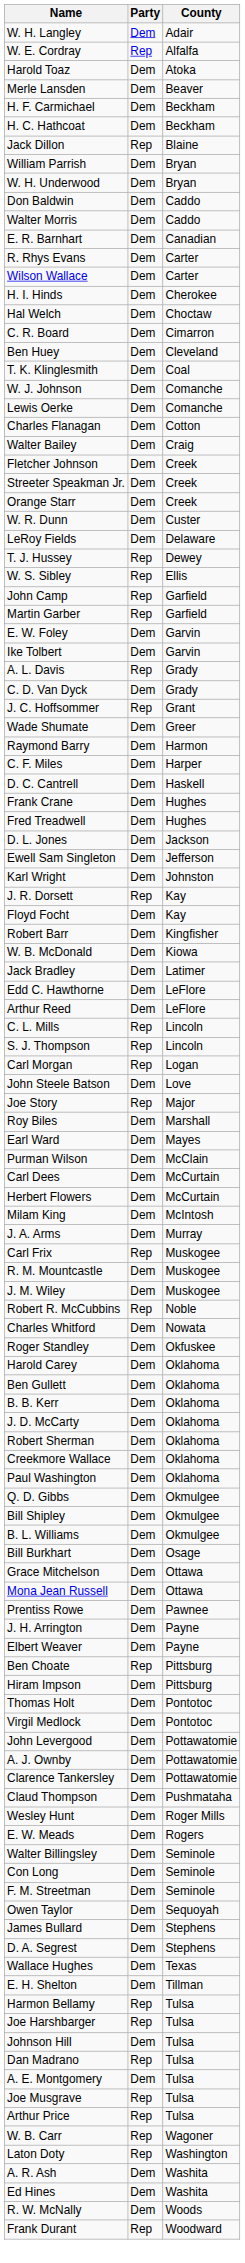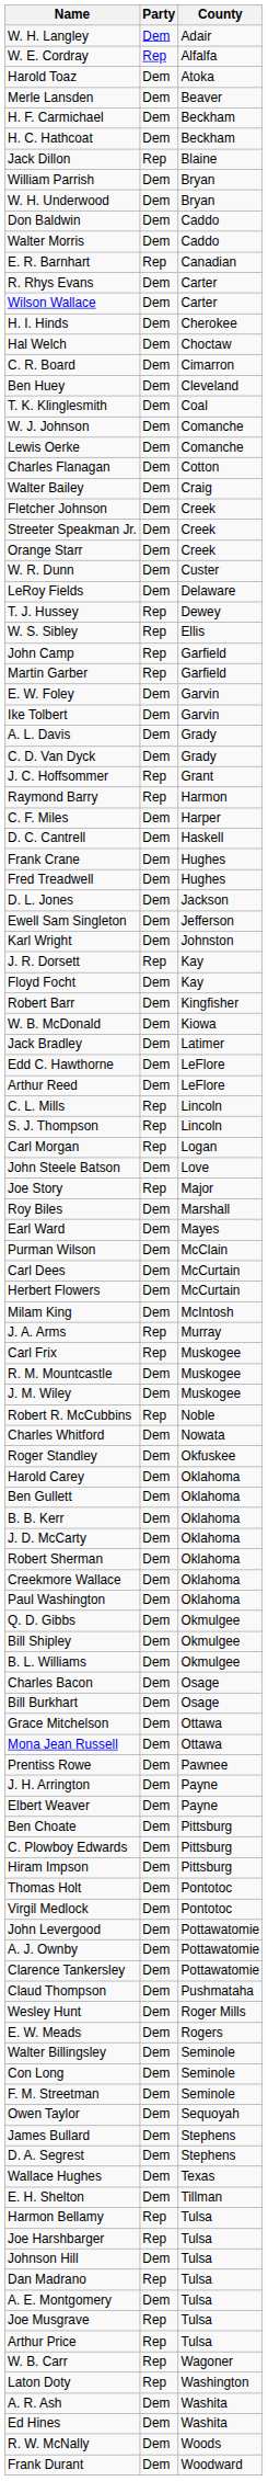 <table class="wikitable sortable">
 <tr>
 <th>Name</th>
 <th>Party</th>
 <th>County</th>
 </tr>
 <tr>
 <td>W. H. Langley</td>
 <td><a href='#'>Dem</a></td>
 <td>Adair</td>
 </tr>
 <tr>
 <td>W. E. Cordray</td>
 <td><a href='#'>Rep</a></td>
 <td>Alfalfa</td>
 </tr>
 <tr>
 <td>Harold Toaz</td>
 <td>Dem</td>
 <td>Atoka</td>
 </tr>
 <tr>
 <td>Merle Lansden</td>
 <td>Dem</td>
 <td>Beaver</td>
 </tr>
 <tr>
 <td>H. F. Carmichael</td>
 <td>Dem</td>
 <td>Beckham</td>
 </tr>
 <tr>
 <td>H. C. Hathcoat</td>
 <td>Dem</td>
 <td>Beckham</td>
 </tr>
 <tr>
 <td>Jack Dillon</td>
 <td>Rep</td>
 <td>Blaine</td>
 </tr>
 <tr>
 <td>William Parrish</td>
 <td>Dem</td>
 <td>Bryan</td>
 </tr>
 <tr>
 <td>W. H. Underwood</td>
 <td>Dem</td>
 <td>Bryan</td>
 </tr>
 <tr>
 <td>Don Baldwin</td>
 <td>Dem</td>
 <td>Caddo</td>
 </tr>
 <tr>
 <td>Walter Morris</td>
 <td>Dem</td>
 <td>Caddo</td>
 </tr>
 <tr>
 <td>E. R. Barnhart</td>
-<td>Dem</td>
+<td>Rep</td>
 <td>Canadian</td>
 </tr>
 <tr>
 <td>R. Rhys Evans</td>
 <td>Dem</td>
 <td>Carter</td>
 </tr>
 <tr>
 <td><a href='#'>Wilson Wallace</a></td>
 <td>Dem</td>
 <td>Carter</td>
 </tr>
 <tr>
 <td>H. I. Hinds</td>
 <td>Dem</td>
 <td>Cherokee</td>
 </tr>
 <tr>
 <td>Hal Welch</td>
 <td>Dem</td>
 <td>Choctaw</td>
 </tr>
 <tr>
 <td>C. R. Board</td>
 <td>Dem</td>
 <td>Cimarron</td>
 </tr>
 <tr>
 <td>Ben Huey</td>
 <td>Dem</td>
 <td>Cleveland</td>
 </tr>
 <tr>
 <td>T. K. Klinglesmith</td>
 <td>Dem</td>
 <td>Coal</td>
 </tr>
 <tr>
 <td>W. J. Johnson</td>
 <td>Dem</td>
 <td>Comanche</td>
 </tr>
 <tr>
 <td>Lewis Oerke</td>
 <td>Dem</td>
 <td>Comanche</td>
 </tr>
 <tr>
 <td>Charles Flanagan</td>
 <td>Dem</td>
 <td>Cotton</td>
 </tr>
 <tr>
 <td>Walter Bailey</td>
 <td>Dem</td>
 <td>Craig</td>
 </tr>
 <tr>
 <td>Fletcher Johnson</td>
 <td>Dem</td>
 <td>Creek</td>
 </tr>
 <tr>
 <td>Streeter Speakman Jr.</td>
 <td>Dem</td>
 <td>Creek</td>
 </tr>
 <tr>
 <td>Orange Starr</td>
 <td>Dem</td>
 <td>Creek</td>
 </tr>
 <tr>
 <td>W. R. Dunn</td>
 <td>Dem</td>
 <td>Custer</td>
 </tr>
 <tr>
 <td>LeRoy Fields</td>
 <td>Dem</td>
 <td>Delaware</td>
 </tr>
 <tr>
 <td>T. J. Hussey</td>
 <td>Rep</td>
 <td>Dewey</td>
 </tr>
 <tr>
 <td>W. S. Sibley</td>
 <td>Rep</td>
 <td>Ellis</td>
 </tr>
 <tr>
 <td>John Camp</td>
 <td>Rep</td>
 <td>Garfield</td>
 </tr>
 <tr>
 <td>Martin Garber</td>
 <td>Rep</td>
 <td>Garfield</td>
 </tr>
 <tr>
 <td>E. W. Foley</td>
 <td>Dem</td>
 <td>Garvin</td>
 </tr>
 <tr>
 <td>Ike Tolbert</td>
 <td>Dem</td>
 <td>Garvin</td>
 </tr>
 <tr>
 <td>A. L. Davis</td>
-<td>Rep</td>
+<td>Dem</td>
 <td>Grady</td>
 </tr>
 <tr>
 <td>C. D. Van Dyck</td>
 <td>Dem</td>
 <td>Grady</td>
 </tr>
 <tr>
 <td>J. C. Hoffsommer</td>
 <td>Rep</td>
 <td>Grant</td>
 </tr>
 <tr>
-<td>Wade Shumate</td>
-<td>Dem</td>
-<td>Greer</td>
-</tr>
-<tr>
 <td>Raymond Barry</td>
-<td>Dem</td>
+<td>Rep</td>
 <td>Harmon</td>
 </tr>
 <tr>
 <td>C. F. Miles</td>
 <td>Dem</td>
 <td>Harper</td>
 </tr>
 <tr>
 <td>D. C. Cantrell</td>
 <td>Dem</td>
 <td>Haskell</td>
 </tr>
 <tr>
 <td>Frank Crane</td>
 <td>Dem</td>
 <td>Hughes</td>
 </tr>
 <tr>
 <td>Fred Treadwell</td>
 <td>Dem</td>
 <td>Hughes</td>
 </tr>
 <tr>
 <td>D. L. Jones</td>
 <td>Dem</td>
 <td>Jackson</td>
 </tr>
 <tr>
 <td>Ewell Sam Singleton</td>
 <td>Dem</td>
 <td>Jefferson</td>
 </tr>
 <tr>
 <td>Karl Wright</td>
 <td>Dem</td>
 <td>Johnston</td>
 </tr>
 <tr>
 <td>J. R. Dorsett</td>
 <td>Rep</td>
 <td>Kay</td>
 </tr>
 <tr>
 <td>Floyd Focht</td>
 <td>Dem</td>
 <td>Kay</td>
 </tr>
 <tr>
 <td>Robert Barr</td>
 <td>Dem</td>
 <td>Kingfisher</td>
 </tr>
 <tr>
 <td>W. B. McDonald</td>
 <td>Dem</td>
 <td>Kiowa</td>
 </tr>
 <tr>
 <td>Jack Bradley</td>
 <td>Dem</td>
 <td>Latimer</td>
 </tr>
 <tr>
 <td>Edd C. Hawthorne</td>
 <td>Dem</td>
 <td>LeFlore</td>
 </tr>
 <tr>
 <td>Arthur Reed</td>
 <td>Dem</td>
 <td>LeFlore</td>
 </tr>
 <tr>
 <td>C. L. Mills</td>
 <td>Rep</td>
 <td>Lincoln</td>
 </tr>
 <tr>
 <td>S. J. Thompson</td>
 <td>Rep</td>
 <td>Lincoln</td>
 </tr>
 <tr>
 <td>Carl Morgan</td>
 <td>Rep</td>
 <td>Logan</td>
 </tr>
 <tr>
 <td>John Steele Batson</td>
 <td>Dem</td>
 <td>Love</td>
 </tr>
 <tr>
 <td>Joe Story</td>
 <td>Rep</td>
 <td>Major</td>
 </tr>
 <tr>
 <td>Roy Biles</td>
 <td>Dem</td>
 <td>Marshall</td>
 </tr>
 <tr>
 <td>Earl Ward</td>
 <td>Dem</td>
 <td>Mayes</td>
 </tr>
 <tr>
 <td>Purman Wilson</td>
 <td>Dem</td>
 <td>McClain</td>
 </tr>
 <tr>
 <td>Carl Dees</td>
 <td>Dem</td>
 <td>McCurtain</td>
 </tr>
 <tr>
 <td>Herbert Flowers</td>
 <td>Dem</td>
 <td>McCurtain</td>
 </tr>
 <tr>
 <td>Milam King</td>
 <td>Dem</td>
 <td>McIntosh</td>
 </tr>
 <tr>
 <td>J. A. Arms</td>
-<td>Dem</td>
+<td>Rep</td>
 <td>Murray</td>
 </tr>
 <tr>
 <td>Carl Frix</td>
 <td>Rep</td>
 <td>Muskogee</td>
 </tr>
 <tr>
 <td>R. M. Mountcastle</td>
 <td>Dem</td>
 <td>Muskogee</td>
 </tr>
 <tr>
 <td>J. M. Wiley</td>
 <td>Dem</td>
 <td>Muskogee</td>
 </tr>
 <tr>
 <td>Robert R. McCubbins</td>
 <td>Rep</td>
 <td>Noble</td>
 </tr>
 <tr>
 <td>Charles Whitford</td>
 <td>Dem</td>
 <td>Nowata</td>
 </tr>
 <tr>
 <td>Roger Standley</td>
 <td>Dem</td>
 <td>Okfuskee</td>
 </tr>
 <tr>
 <td>Harold Carey</td>
 <td>Dem</td>
 <td>Oklahoma</td>
 </tr>
 <tr>
 <td>Ben Gullett</td>
 <td>Dem</td>
 <td>Oklahoma</td>
 </tr>
 <tr>
 <td>B. B. Kerr</td>
 <td>Dem</td>
 <td>Oklahoma</td>
 </tr>
 <tr>
 <td>J. D. McCarty</td>
 <td>Dem</td>
 <td>Oklahoma</td>
 </tr>
 <tr>
 <td>Robert Sherman</td>
 <td>Dem</td>
 <td>Oklahoma</td>
 </tr>
 <tr>
 <td>Creekmore Wallace</td>
 <td>Dem</td>
 <td>Oklahoma</td>
 </tr>
 <tr>
 <td>Paul Washington</td>
 <td>Dem</td>
 <td>Oklahoma</td>
 </tr>
 <tr>
 <td>Q. D. Gibbs</td>
 <td>Dem</td>
 <td>Okmulgee</td>
 </tr>
 <tr>
 <td>Bill Shipley</td>
 <td>Dem</td>
 <td>Okmulgee</td>
 </tr>
 <tr>
 <td>B. L. Williams</td>
 <td>Dem</td>
 <td>Okmulgee</td>
 </tr>
 <tr>
+<td>Charles Bacon</td>
+<td>Dem</td>
+<td>Osage</td>
+</tr>
+<tr>
 <td>Bill Burkhart</td>
 <td>Dem</td>
 <td>Osage</td>
 </tr>
 <tr>
 <td>Grace Mitchelson</td>
 <td>Dem</td>
 <td>Ottawa</td>
 </tr>
 <tr>
 <td><a href='#'>Mona Jean Russell</a></td>
 <td>Dem</td>
 <td>Ottawa</td>
 </tr>
 <tr>
 <td>Prentiss Rowe</td>
 <td>Dem</td>
 <td>Pawnee</td>
 </tr>
 <tr>
 <td>J. H. Arrington</td>
 <td>Dem</td>
 <td>Payne</td>
 </tr>
 <tr>
 <td>Elbert Weaver</td>
 <td>Dem</td>
 <td>Payne</td>
 </tr>
 <tr>
 <td>Ben Choate</td>
-<td>Rep</td>
+<td>Dem</td>
+<td>Pittsburg</td>
+</tr>
+<tr>
+<td>C. Plowboy Edwards</td>
+<td>Dem</td>
 <td>Pittsburg</td>
 </tr>
 <tr>
 <td>Hiram Impson</td>
 <td>Dem</td>
 <td>Pittsburg</td>
 </tr>
 <tr>
 <td>Thomas Holt</td>
 <td>Dem</td>
 <td>Pontotoc</td>
 </tr>
 <tr>
 <td>Virgil Medlock</td>
 <td>Dem</td>
 <td>Pontotoc</td>
 </tr>
 <tr>
 <td>John Levergood</td>
 <td>Dem</td>
 <td>Pottawatomie</td>
 </tr>
 <tr>
 <td>A. J. Ownby</td>
 <td>Dem</td>
 <td>Pottawatomie</td>
 </tr>
 <tr>
 <td>Clarence Tankersley</td>
 <td>Dem</td>
 <td>Pottawatomie</td>
 </tr>
 <tr>
 <td>Claud Thompson</td>
 <td>Dem</td>
 <td>Pushmataha</td>
 </tr>
 <tr>
 <td>Wesley Hunt</td>
 <td>Dem</td>
 <td>Roger Mills</td>
 </tr>
 <tr>
 <td>E. W. Meads</td>
 <td>Dem</td>
 <td>Rogers</td>
 </tr>
 <tr>
 <td>Walter Billingsley</td>
 <td>Dem</td>
 <td>Seminole</td>
 </tr>
 <tr>
 <td>Con Long</td>
 <td>Dem</td>
 <td>Seminole</td>
 </tr>
 <tr>
 <td>F. M. Streetman</td>
 <td>Dem</td>
 <td>Seminole</td>
 </tr>
 <tr>
 <td>Owen Taylor</td>
 <td>Dem</td>
 <td>Sequoyah</td>
 </tr>
 <tr>
 <td>James Bullard</td>
 <td>Dem</td>
 <td>Stephens</td>
 </tr>
 <tr>
 <td>D. A. Segrest</td>
 <td>Dem</td>
 <td>Stephens</td>
 </tr>
 <tr>
 <td>Wallace Hughes</td>
 <td>Dem</td>
 <td>Texas</td>
 </tr>
 <tr>
 <td>E. H. Shelton</td>
 <td>Dem</td>
 <td>Tillman</td>
 </tr>
 <tr>
 <td>Harmon Bellamy</td>
 <td>Rep</td>
 <td>Tulsa</td>
 </tr>
 <tr>
 <td>Joe Harshbarger</td>
 <td>Rep</td>
 <td>Tulsa</td>
 </tr>
 <tr>
 <td>Johnson Hill</td>
 <td>Dem</td>
 <td>Tulsa</td>
 </tr>
 <tr>
 <td>Dan Madrano</td>
 <td>Rep</td>
 <td>Tulsa</td>
 </tr>
 <tr>
 <td>A. E. Montgomery</td>
 <td>Dem</td>
 <td>Tulsa</td>
 </tr>
 <tr>
 <td>Joe Musgrave</td>
 <td>Rep</td>
 <td>Tulsa</td>
 </tr>
 <tr>
 <td>Arthur Price</td>
 <td>Rep</td>
 <td>Tulsa</td>
 </tr>
 <tr>
 <td>W. B. Carr</td>
 <td>Rep</td>
 <td>Wagoner</td>
 </tr>
 <tr>
 <td>Laton Doty</td>
 <td>Rep</td>
 <td>Washington</td>
 </tr>
 <tr>
 <td>A. R. Ash</td>
 <td>Dem</td>
 <td>Washita</td>
 </tr>
 <tr>
 <td>Ed Hines</td>
 <td>Dem</td>
 <td>Washita</td>
 </tr>
 <tr>
 <td>R. W. McNally</td>
 <td>Dem</td>
 <td>Woods</td>
 </tr>
 <tr>
 <td>Frank Durant</td>
-<td>Rep</td>
+<td>Dem</td>
 <td>Woodward</td>
 </tr>
 </table>
